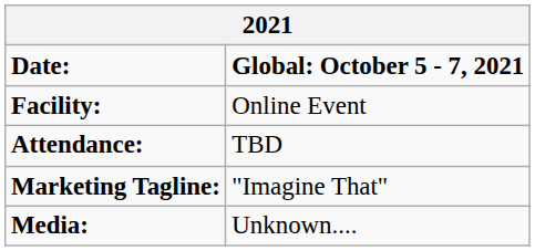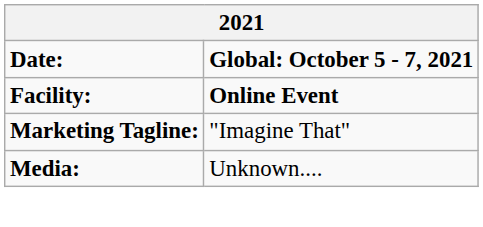 <table class="wikitable">
 <tr>
 <th colspan="2">2021</th>
 </tr>
 <tr>
 <td><strong>Date:</strong></td>
 <td><strong>Global: October 5 - 7, 2021 </strong></td>
 </tr>
 <tr>
 <td><strong>Facility:</strong></td>
-<td>Online Event</td>
-</tr>
-<tr>
-<td><strong>Attendance:</strong></td>
-<td>TBD</td>
+<td><strong>Online Event</strong></td>
 </tr>
 <tr>
 <td><strong>Marketing Tagline:</strong></td>
 <td>"Imagine That"</td>
 </tr>
 <tr>
 <td><strong>Media:</strong></td>
 <td>Unknown....</td>
 </tr>
 </table>
